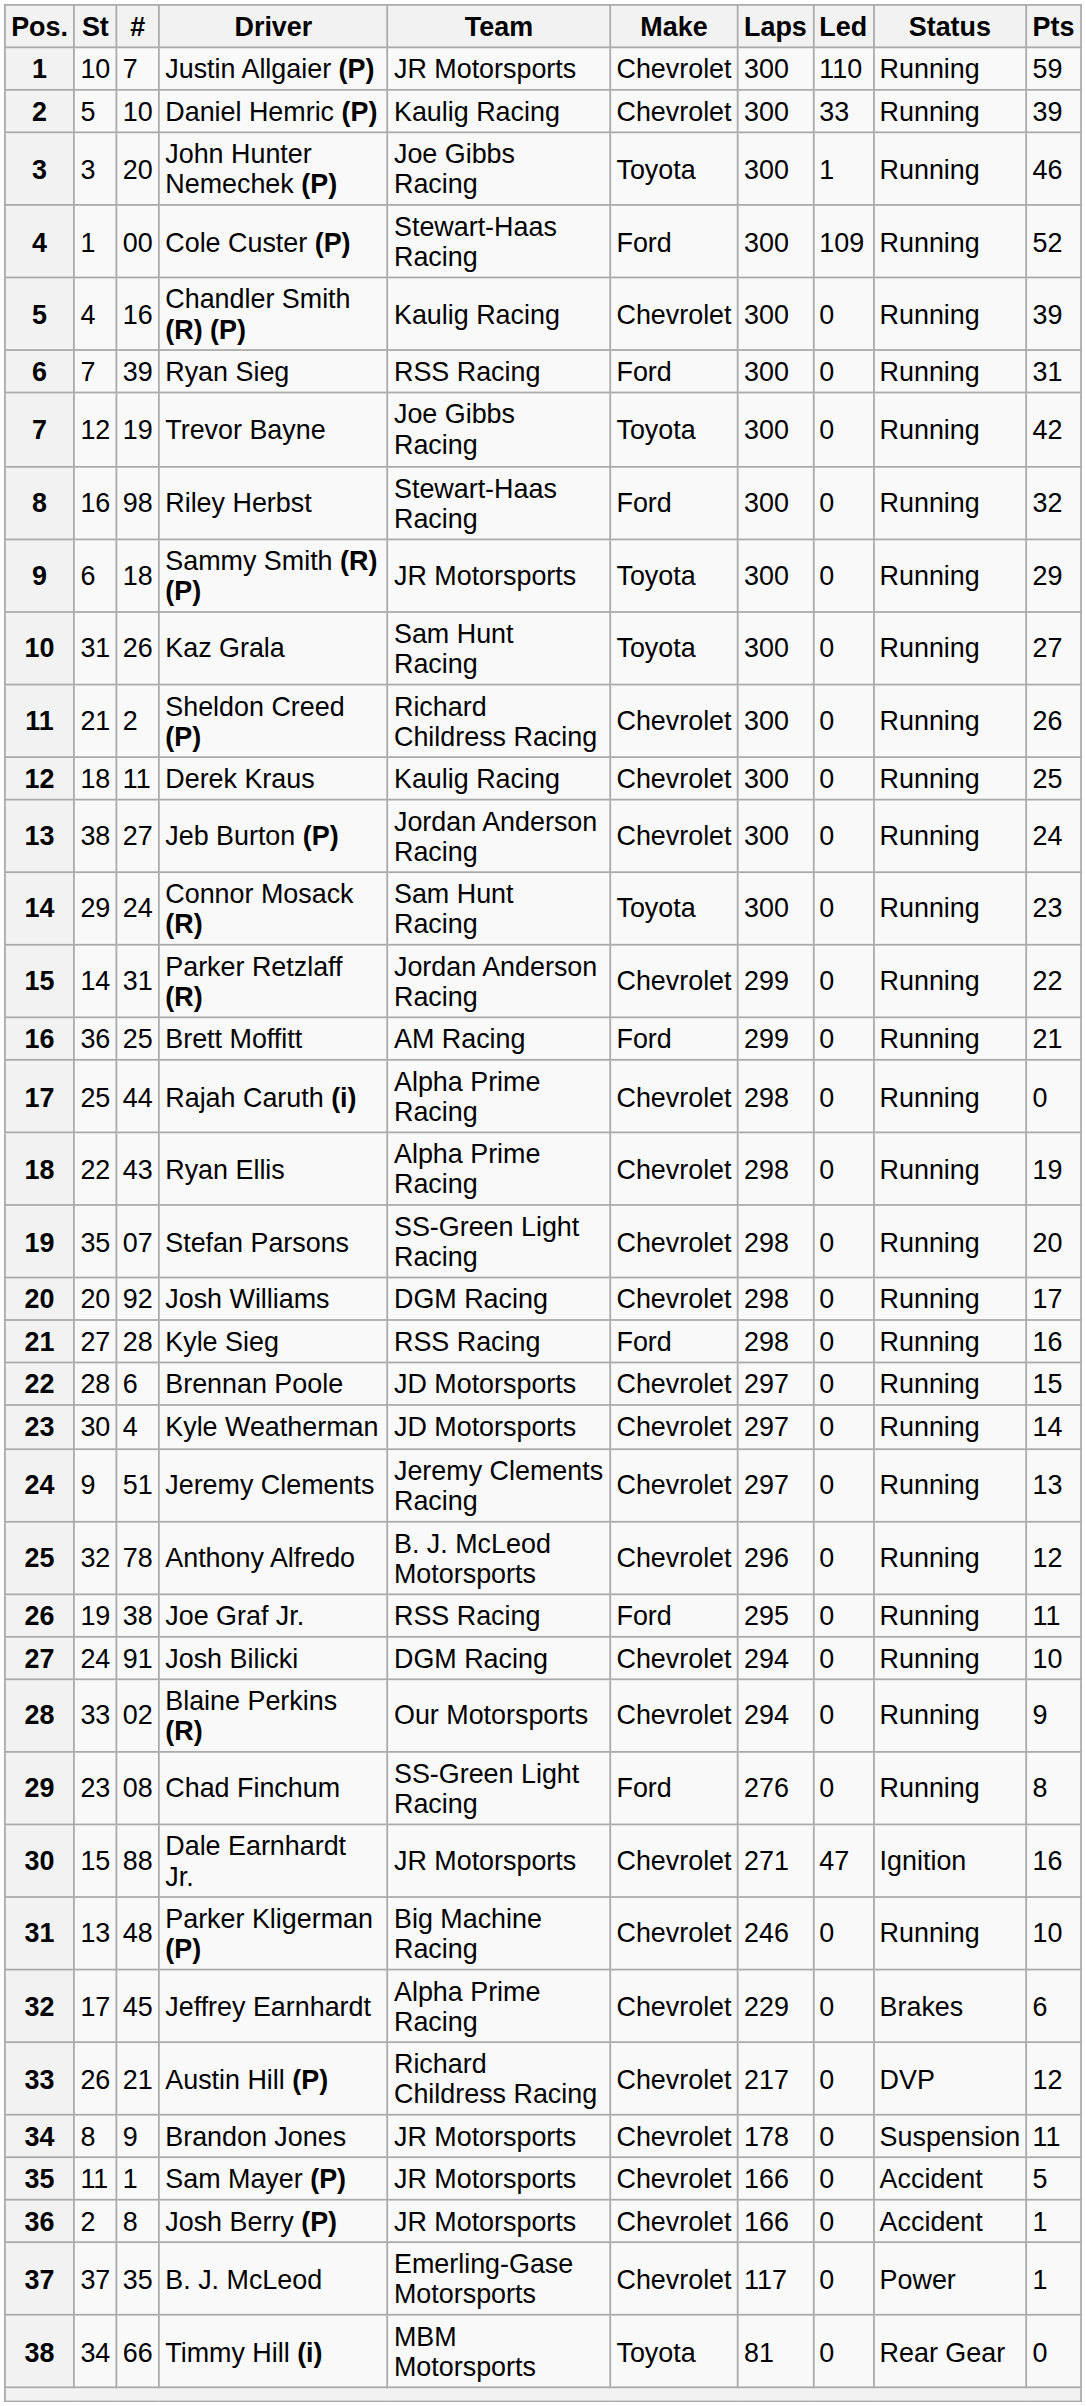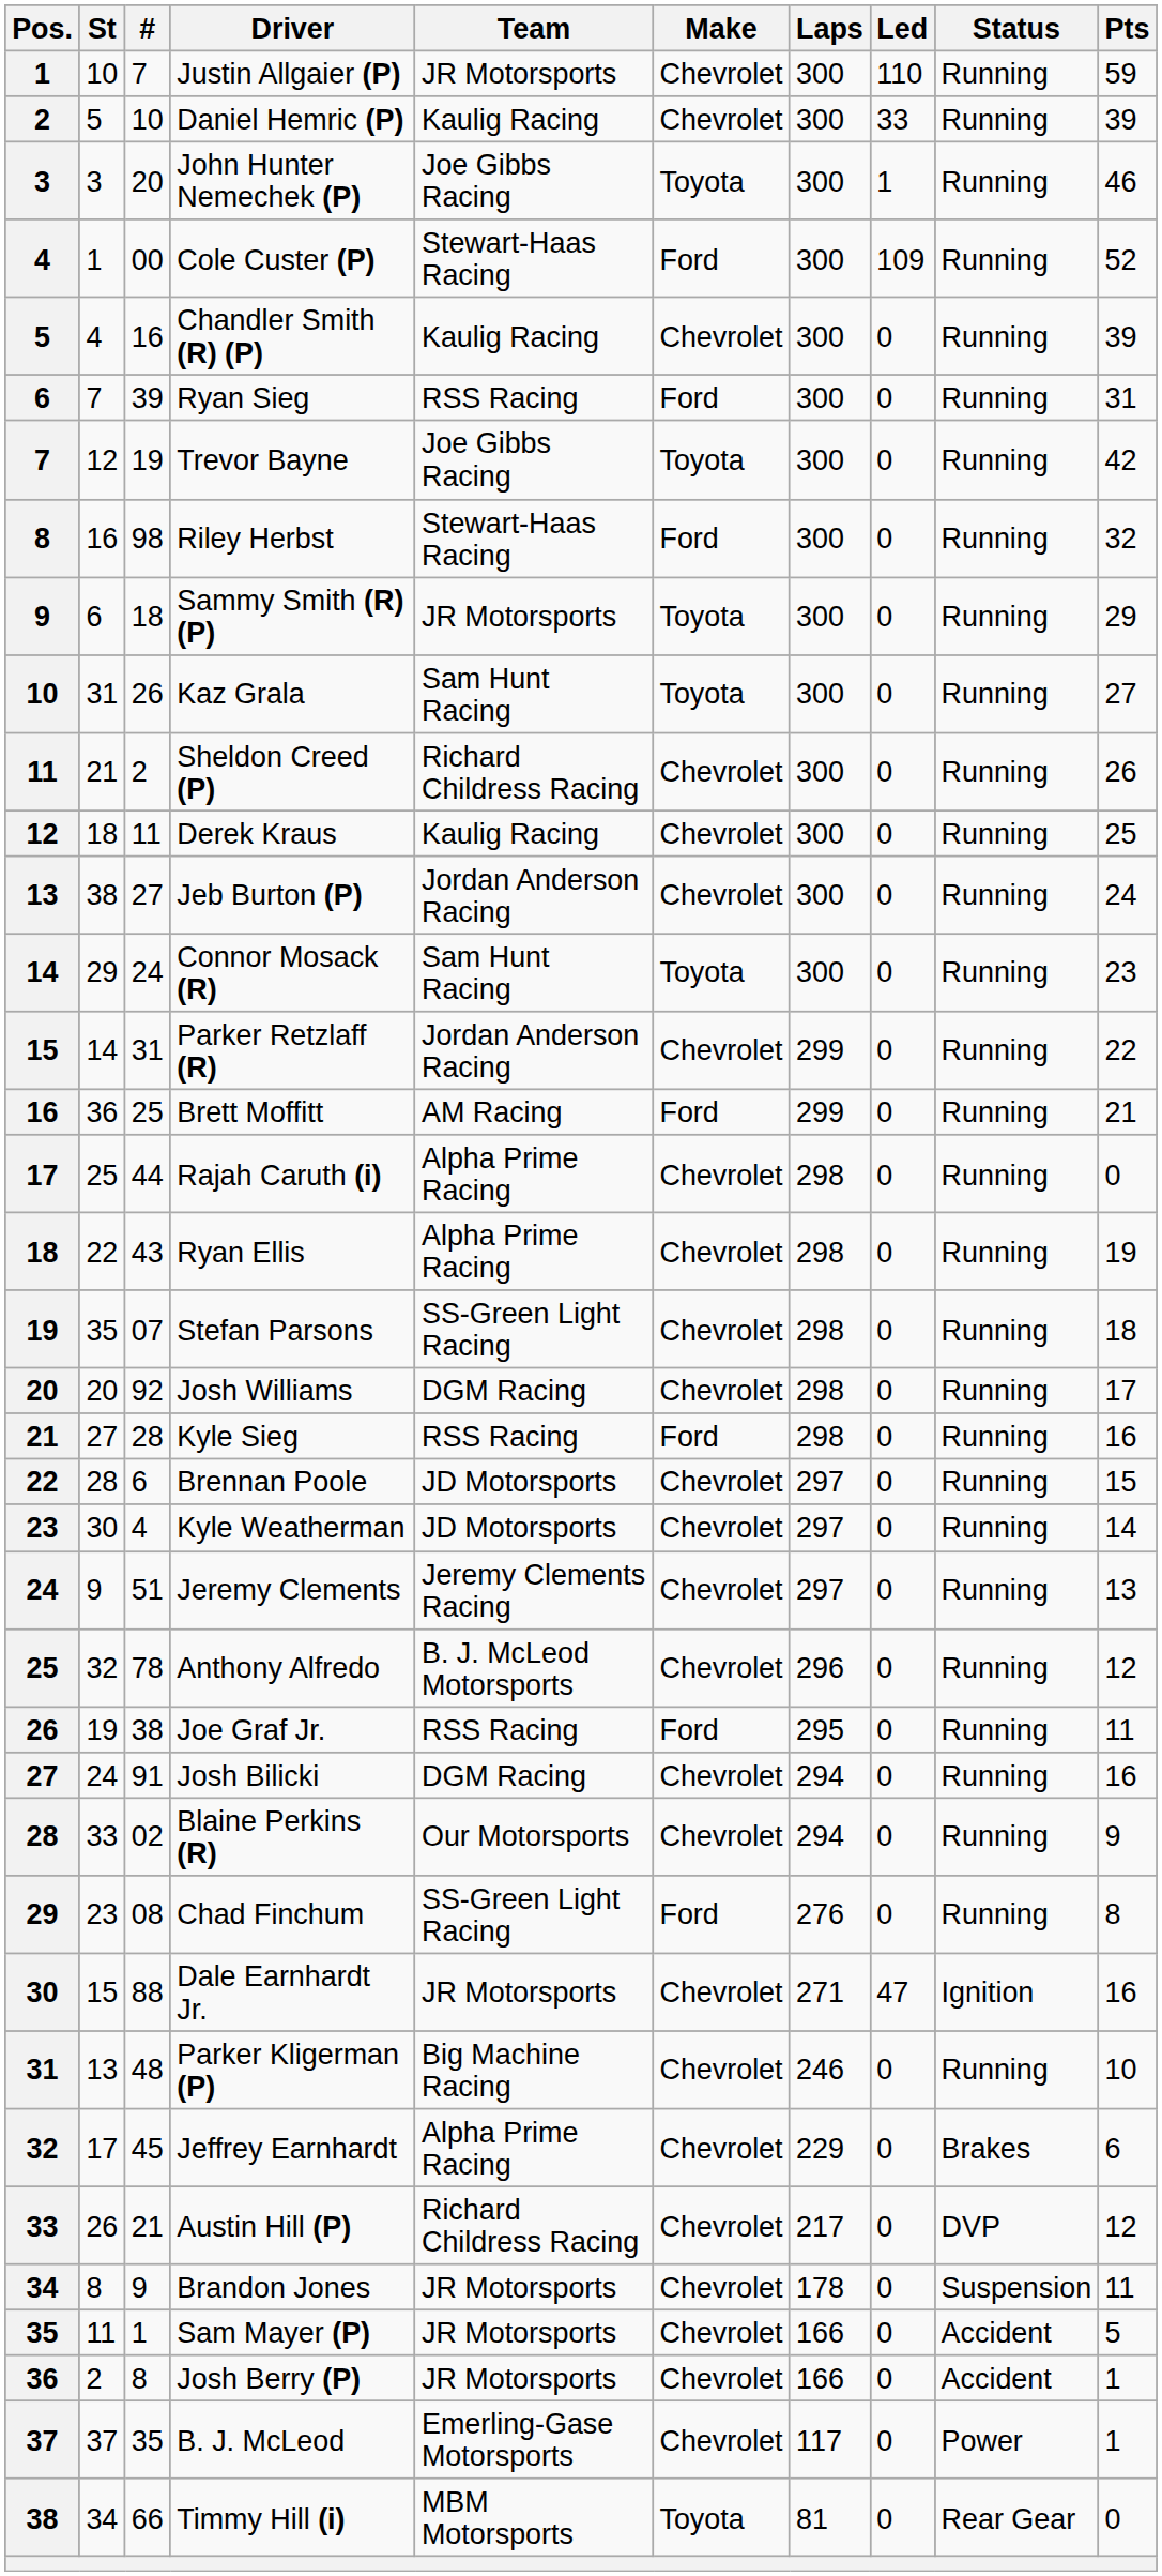 <table class="wikitable" style="font-size:95%">
 <tr>
 <th>Pos.</th>
 <th>St</th>
 <th>#</th>
 <th>Driver</th>
 <th>Team</th>
 <th>Make</th>
 <th>Laps</th>
 <th>Led</th>
 <th>Status</th>
 <th>Pts</th>
 </tr>
 <tr>
 <th>1</th>
 <td>10</td>
 <td>7</td>
 <td>Justin Allgaier <strong>(P)</strong></td>
 <td>JR Motorsports</td>
 <td>Chevrolet</td>
 <td>300</td>
 <td>110</td>
 <td>Running</td>
 <td>59</td>
 </tr>
 <tr>
 <th>2</th>
 <td>5</td>
 <td>10</td>
 <td>Daniel Hemric <strong>(P)</strong></td>
 <td>Kaulig Racing</td>
 <td>Chevrolet</td>
 <td>300</td>
 <td>33</td>
 <td>Running</td>
 <td>39</td>
 </tr>
 <tr>
 <th>3</th>
 <td>3</td>
 <td>20</td>
 <td>John Hunter Nemechek <strong>(P)</strong></td>
 <td>Joe Gibbs Racing</td>
 <td>Toyota</td>
 <td>300</td>
 <td>1</td>
 <td>Running</td>
 <td>46</td>
 </tr>
 <tr>
 <th>4</th>
 <td>1</td>
 <td>00</td>
 <td>Cole Custer <strong>(P)</strong></td>
 <td>Stewart-Haas Racing</td>
 <td>Ford</td>
 <td>300</td>
 <td>109</td>
 <td>Running</td>
 <td>52</td>
 </tr>
 <tr>
 <th>5</th>
 <td>4</td>
 <td>16</td>
 <td>Chandler Smith <strong>(R)</strong> <strong>(P)</strong></td>
 <td>Kaulig Racing</td>
 <td>Chevrolet</td>
 <td>300</td>
 <td>0</td>
 <td>Running</td>
 <td>39</td>
 </tr>
 <tr>
 <th>6</th>
 <td>7</td>
 <td>39</td>
 <td>Ryan Sieg</td>
 <td>RSS Racing</td>
 <td>Ford</td>
 <td>300</td>
 <td>0</td>
 <td>Running</td>
 <td>31</td>
 </tr>
 <tr>
 <th>7</th>
 <td>12</td>
 <td>19</td>
 <td>Trevor Bayne</td>
 <td>Joe Gibbs Racing</td>
 <td>Toyota</td>
 <td>300</td>
 <td>0</td>
 <td>Running</td>
 <td>42</td>
 </tr>
 <tr>
 <th>8</th>
 <td>16</td>
 <td>98</td>
 <td>Riley Herbst</td>
 <td>Stewart-Haas Racing</td>
 <td>Ford</td>
 <td>300</td>
 <td>0</td>
 <td>Running</td>
 <td>32</td>
 </tr>
 <tr>
 <th>9</th>
 <td>6</td>
 <td>18</td>
 <td>Sammy Smith <strong>(R)</strong> <strong>(P)</strong></td>
 <td>JR Motorsports</td>
 <td>Toyota</td>
 <td>300</td>
 <td>0</td>
 <td>Running</td>
 <td>29</td>
 </tr>
 <tr>
 <th>10</th>
 <td>31</td>
 <td>26</td>
 <td>Kaz Grala</td>
 <td>Sam Hunt Racing</td>
 <td>Toyota</td>
 <td>300</td>
 <td>0</td>
 <td>Running</td>
 <td>27</td>
 </tr>
 <tr>
 <th>11</th>
 <td>21</td>
 <td>2</td>
 <td>Sheldon Creed <strong>(P)</strong></td>
 <td>Richard Childress Racing</td>
 <td>Chevrolet</td>
 <td>300</td>
 <td>0</td>
 <td>Running</td>
 <td>26</td>
 </tr>
 <tr>
 <th>12</th>
 <td>18</td>
 <td>11</td>
 <td>Derek Kraus</td>
 <td>Kaulig Racing</td>
 <td>Chevrolet</td>
 <td>300</td>
 <td>0</td>
 <td>Running</td>
 <td>25</td>
 </tr>
 <tr>
 <th>13</th>
 <td>38</td>
 <td>27</td>
 <td>Jeb Burton <strong>(P)</strong></td>
 <td>Jordan Anderson Racing</td>
 <td>Chevrolet</td>
 <td>300</td>
 <td>0</td>
 <td>Running</td>
 <td>24</td>
 </tr>
 <tr>
 <th>14</th>
 <td>29</td>
 <td>24</td>
 <td>Connor Mosack <strong>(R)</strong></td>
 <td>Sam Hunt Racing</td>
 <td>Toyota</td>
 <td>300</td>
 <td>0</td>
 <td>Running</td>
 <td>23</td>
 </tr>
 <tr>
 <th>15</th>
 <td>14</td>
 <td>31</td>
 <td>Parker Retzlaff <strong>(R)</strong></td>
 <td>Jordan Anderson Racing</td>
 <td>Chevrolet</td>
 <td>299</td>
 <td>0</td>
 <td>Running</td>
 <td>22</td>
 </tr>
 <tr>
 <th>16</th>
 <td>36</td>
 <td>25</td>
 <td>Brett Moffitt</td>
 <td>AM Racing</td>
 <td>Ford</td>
 <td>299</td>
 <td>0</td>
 <td>Running</td>
 <td>21</td>
 </tr>
 <tr>
 <th>17</th>
 <td>25</td>
 <td>44</td>
 <td>Rajah Caruth <strong>(i)</strong></td>
 <td>Alpha Prime Racing</td>
 <td>Chevrolet</td>
 <td>298</td>
 <td>0</td>
 <td>Running</td>
 <td>0</td>
 </tr>
 <tr>
 <th>18</th>
 <td>22</td>
 <td>43</td>
 <td>Ryan Ellis</td>
 <td>Alpha Prime Racing</td>
 <td>Chevrolet</td>
 <td>298</td>
 <td>0</td>
 <td>Running</td>
 <td>19</td>
 </tr>
 <tr>
 <th>19</th>
 <td>35</td>
 <td>07</td>
 <td>Stefan Parsons</td>
 <td>SS-Green Light Racing</td>
 <td>Chevrolet</td>
 <td>298</td>
 <td>0</td>
 <td>Running</td>
-<td>20</td>
+<td>18</td>
 </tr>
 <tr>
 <th>20</th>
 <td>20</td>
 <td>92</td>
 <td>Josh Williams</td>
 <td>DGM Racing</td>
 <td>Chevrolet</td>
 <td>298</td>
 <td>0</td>
 <td>Running</td>
 <td>17</td>
 </tr>
 <tr>
 <th>21</th>
 <td>27</td>
 <td>28</td>
 <td>Kyle Sieg</td>
 <td>RSS Racing</td>
 <td>Ford</td>
 <td>298</td>
 <td>0</td>
 <td>Running</td>
 <td>16</td>
 </tr>
 <tr>
 <th>22</th>
 <td>28</td>
 <td>6</td>
 <td>Brennan Poole</td>
 <td>JD Motorsports</td>
 <td>Chevrolet</td>
 <td>297</td>
 <td>0</td>
 <td>Running</td>
 <td>15</td>
 </tr>
 <tr>
 <th>23</th>
 <td>30</td>
 <td>4</td>
 <td>Kyle Weatherman</td>
 <td>JD Motorsports</td>
 <td>Chevrolet</td>
 <td>297</td>
 <td>0</td>
 <td>Running</td>
 <td>14</td>
 </tr>
 <tr>
 <th>24</th>
 <td>9</td>
 <td>51</td>
 <td>Jeremy Clements</td>
 <td>Jeremy Clements Racing</td>
 <td>Chevrolet</td>
 <td>297</td>
 <td>0</td>
 <td>Running</td>
 <td>13</td>
 </tr>
 <tr>
 <th>25</th>
 <td>32</td>
 <td>78</td>
 <td>Anthony Alfredo</td>
 <td>B. J. McLeod Motorsports</td>
 <td>Chevrolet</td>
 <td>296</td>
 <td>0</td>
 <td>Running</td>
 <td>12</td>
 </tr>
 <tr>
 <th>26</th>
 <td>19</td>
 <td>38</td>
 <td>Joe Graf Jr.</td>
 <td>RSS Racing</td>
 <td>Ford</td>
 <td>295</td>
 <td>0</td>
 <td>Running</td>
 <td>11</td>
 </tr>
 <tr>
 <th>27</th>
 <td>24</td>
 <td>91</td>
 <td>Josh Bilicki</td>
 <td>DGM Racing</td>
 <td>Chevrolet</td>
 <td>294</td>
 <td>0</td>
 <td>Running</td>
-<td>10</td>
+<td>16</td>
 </tr>
 <tr>
 <th>28</th>
 <td>33</td>
 <td>02</td>
 <td>Blaine Perkins <strong>(R)</strong></td>
 <td>Our Motorsports</td>
 <td>Chevrolet</td>
 <td>294</td>
 <td>0</td>
 <td>Running</td>
 <td>9</td>
 </tr>
 <tr>
 <th>29</th>
 <td>23</td>
 <td>08</td>
 <td>Chad Finchum</td>
 <td>SS-Green Light Racing</td>
 <td>Ford</td>
 <td>276</td>
 <td>0</td>
 <td>Running</td>
 <td>8</td>
 </tr>
 <tr>
 <th>30</th>
 <td>15</td>
 <td>88</td>
 <td>Dale Earnhardt Jr.</td>
 <td>JR Motorsports</td>
 <td>Chevrolet</td>
 <td>271</td>
 <td>47</td>
 <td>Ignition</td>
 <td>16</td>
 </tr>
 <tr>
 <th>31</th>
 <td>13</td>
 <td>48</td>
 <td>Parker Kligerman <strong>(P)</strong></td>
 <td>Big Machine Racing</td>
 <td>Chevrolet</td>
 <td>246</td>
 <td>0</td>
 <td>Running</td>
 <td>10</td>
 </tr>
 <tr>
 <th>32</th>
 <td>17</td>
 <td>45</td>
 <td>Jeffrey Earnhardt</td>
 <td>Alpha Prime Racing</td>
 <td>Chevrolet</td>
 <td>229</td>
 <td>0</td>
 <td>Brakes</td>
 <td>6</td>
 </tr>
 <tr>
 <th>33</th>
 <td>26</td>
 <td>21</td>
 <td>Austin Hill <strong>(P)</strong></td>
 <td>Richard Childress Racing</td>
 <td>Chevrolet</td>
 <td>217</td>
 <td>0</td>
 <td>DVP</td>
 <td>12</td>
 </tr>
 <tr>
 <th>34</th>
 <td>8</td>
 <td>9</td>
 <td>Brandon Jones</td>
 <td>JR Motorsports</td>
 <td>Chevrolet</td>
 <td>178</td>
 <td>0</td>
 <td>Suspension</td>
 <td>11</td>
 </tr>
 <tr>
 <th>35</th>
 <td>11</td>
 <td>1</td>
 <td>Sam Mayer <strong>(P)</strong></td>
 <td>JR Motorsports</td>
 <td>Chevrolet</td>
 <td>166</td>
 <td>0</td>
 <td>Accident</td>
 <td>5</td>
 </tr>
 <tr>
 <th>36</th>
 <td>2</td>
 <td>8</td>
 <td>Josh Berry <strong>(P)</strong></td>
 <td>JR Motorsports</td>
 <td>Chevrolet</td>
 <td>166</td>
 <td>0</td>
 <td>Accident</td>
 <td>1</td>
 </tr>
 <tr>
 <th>37</th>
 <td>37</td>
 <td>35</td>
 <td>B. J. McLeod</td>
 <td>Emerling-Gase Motorsports</td>
 <td>Chevrolet</td>
 <td>117</td>
 <td>0</td>
 <td>Power</td>
 <td>1</td>
 </tr>
 <tr>
 <th>38</th>
 <td>34</td>
 <td>66</td>
 <td>Timmy Hill <strong>(i)</strong></td>
 <td>MBM Motorsports</td>
 <td>Toyota</td>
 <td>81</td>
 <td>0</td>
 <td>Rear Gear</td>
 <td>0</td>
 </tr>
 <tr>
 <th colspan="10"></th>
 </tr>
 </table>
